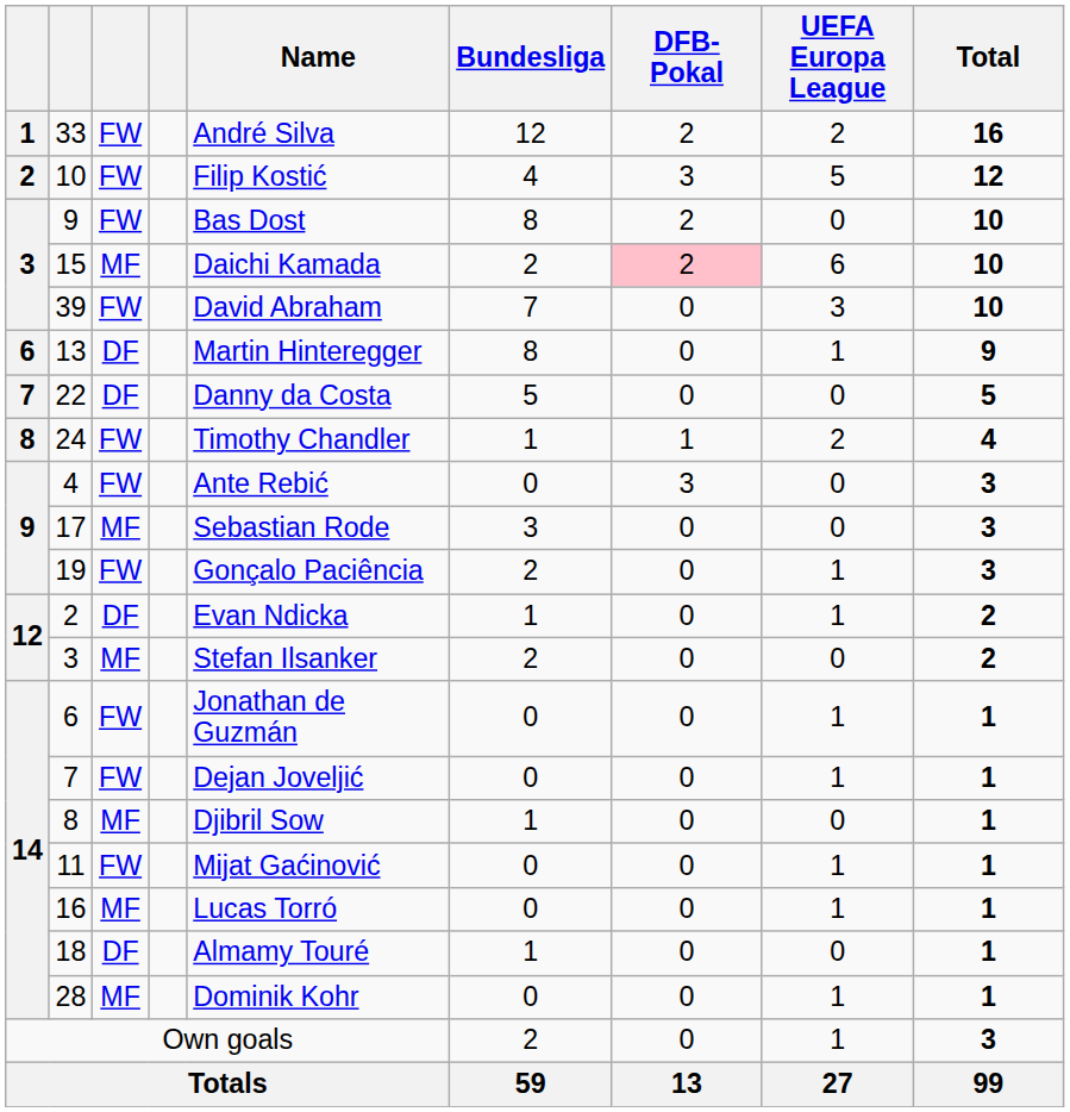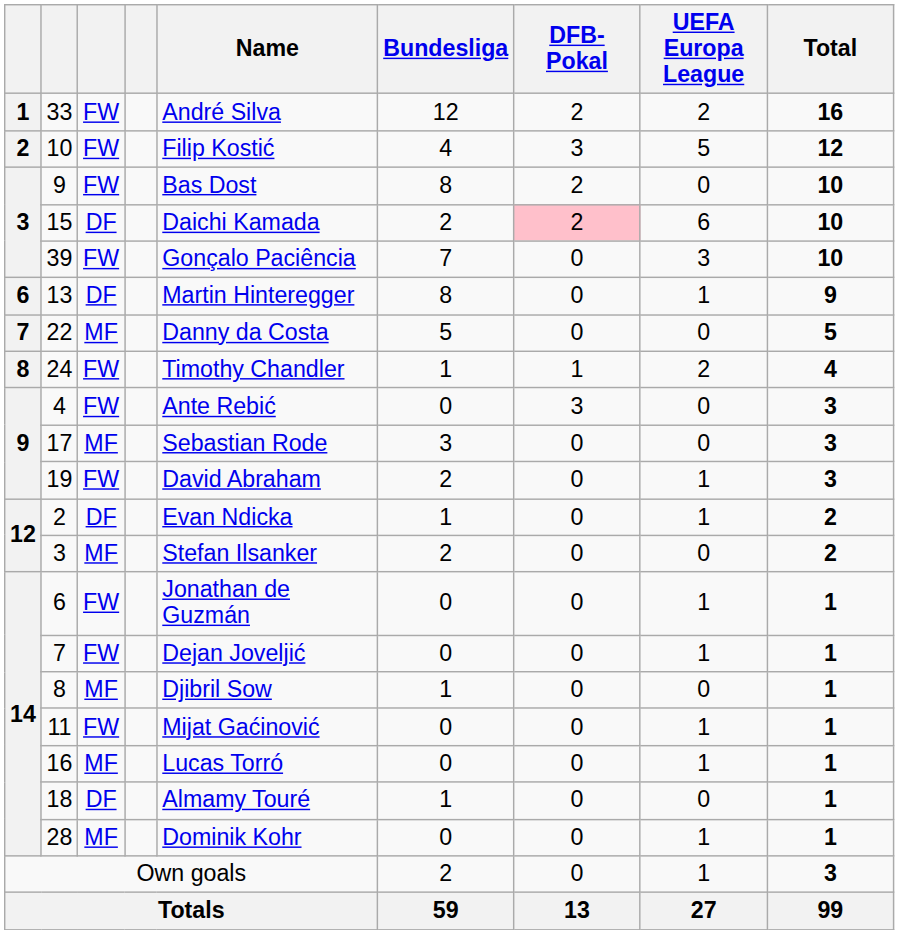 <table class="wikitable" style="text-align:center">
 <tr>
 <th width=15></th>
 <th width=15></th>
 <th width=15></th>
 <th width=15></th>
 <th width=145>Name</th>
 <th width=80><a href='#'>Bundesliga</a></th>
 <th width=80><a href='#'>DFB-Pokal</a></th>
 <th width=80><a href='#'>UEFA Europa League</a></th>
 <th width=80>Total</th>
 </tr>
 <tr>
 <th>1</th>
 <td>33</td>
 <td><a href='#'>FW</a></td>
 <td></td>
 <td align=left><a href='#'>André Silva</a></td>
 <td>12</td>
 <td>2</td>
 <td>2</td>
 <td><strong>16</strong></td>
 </tr>
 <tr>
 <th>2</th>
 <td>10</td>
 <td><a href='#'>FW</a></td>
 <td></td>
 <td align=left><a href='#'>Filip Kostić</a></td>
 <td>4</td>
 <td>3</td>
 <td>5</td>
 <td><strong>12</strong></td>
 </tr>
 <tr>
 <th rowspan=3>3</th>
 <td>9</td>
 <td><a href='#'>FW</a></td>
 <td></td>
 <td align=left><a href='#'>Bas Dost</a></td>
 <td>8</td>
 <td>2</td>
 <td>0</td>
 <td><strong>10</strong></td>
 </tr>
 <tr>
 <td>15</td>
-<td><a href='#'>MF</a></td>
+<td><a href='#'>DF</a></td>
 <td></td>
 <td align=left><a href='#'>Daichi Kamada</a></td>
 <td>2</td>
 <td style="background: pink;">2</td>
 <td>6</td>
 <td><strong>10</strong></td>
 </tr>
 <tr>
 <td>39</td>
 <td><a href='#'>FW</a></td>
 <td></td>
-<td align=left><a href='#'>David Abraham</a></td>
+<td align=left><a href='#'>Gonçalo Paciência</a></td>
 <td>7</td>
 <td>0</td>
 <td>3</td>
 <td><strong>10</strong></td>
 </tr>
 <tr>
 <th>6</th>
 <td>13</td>
 <td><a href='#'>DF</a></td>
 <td></td>
 <td align=left><a href='#'>Martin Hinteregger</a></td>
 <td>8</td>
 <td>0</td>
 <td>1</td>
 <td><strong>9</strong></td>
 </tr>
 <tr>
 <th>7</th>
 <td>22</td>
-<td><a href='#'>DF</a></td>
+<td><a href='#'>MF</a></td>
 <td></td>
 <td align=left><a href='#'>Danny da Costa</a></td>
 <td>5</td>
 <td>0</td>
 <td>0</td>
 <td><strong>5</strong></td>
 </tr>
 <tr>
 <th>8</th>
 <td>24</td>
 <td><a href='#'>FW</a></td>
 <td></td>
 <td align=left><a href='#'>Timothy Chandler</a></td>
 <td>1</td>
 <td>1</td>
 <td>2</td>
 <td><strong>4</strong></td>
 </tr>
 <tr>
 <th rowspan=3>9</th>
 <td>4</td>
 <td><a href='#'>FW</a></td>
 <td></td>
 <td align=left><a href='#'>Ante Rebić</a></td>
 <td>0</td>
 <td>3</td>
 <td>0</td>
 <td><strong>3</strong></td>
 </tr>
 <tr>
 <td>17</td>
 <td><a href='#'>MF</a></td>
 <td></td>
 <td align=left><a href='#'>Sebastian Rode</a></td>
 <td>3</td>
 <td>0</td>
 <td>0</td>
 <td><strong>3</strong></td>
 </tr>
 <tr>
 <td>19</td>
 <td><a href='#'>FW</a></td>
 <td></td>
-<td align=left><a href='#'>Gonçalo Paciência</a></td>
+<td align=left><a href='#'>David Abraham</a></td>
 <td>2</td>
 <td>0</td>
 <td>1</td>
 <td><strong>3</strong></td>
 </tr>
 <tr>
 <th rowspan=2>12</th>
 <td>2</td>
 <td><a href='#'>DF</a></td>
 <td></td>
 <td align=left><a href='#'>Evan Ndicka</a></td>
 <td>1</td>
 <td>0</td>
 <td>1</td>
 <td><strong>2</strong></td>
 </tr>
 <tr>
 <td>3</td>
 <td><a href='#'>MF</a></td>
 <td></td>
 <td align=left><a href='#'>Stefan Ilsanker</a></td>
 <td>2</td>
 <td>0</td>
 <td>0</td>
 <td><strong>2</strong></td>
 </tr>
 <tr>
 <th rowspan=7>14</th>
 <td>6</td>
 <td><a href='#'>FW</a></td>
 <td></td>
 <td align=left><a href='#'>Jonathan de Guzmán</a></td>
 <td>0</td>
 <td>0</td>
 <td>1</td>
 <td><strong>1</strong></td>
 </tr>
 <tr>
 <td>7</td>
 <td><a href='#'>FW</a></td>
 <td></td>
 <td align=left><a href='#'>Dejan Joveljić</a></td>
 <td>0</td>
 <td>0</td>
 <td>1</td>
 <td><strong>1</strong></td>
 </tr>
 <tr>
 <td>8</td>
 <td><a href='#'>MF</a></td>
 <td></td>
 <td align=left><a href='#'>Djibril Sow</a></td>
 <td>1</td>
 <td>0</td>
 <td>0</td>
 <td><strong>1</strong></td>
 </tr>
 <tr>
 <td>11</td>
 <td><a href='#'>FW</a></td>
 <td></td>
 <td align=left><a href='#'>Mijat Gaćinović</a></td>
 <td>0</td>
 <td>0</td>
 <td>1</td>
 <td><strong>1</strong></td>
 </tr>
 <tr>
 <td>16</td>
 <td><a href='#'>MF</a></td>
 <td></td>
 <td align=left><a href='#'>Lucas Torró</a></td>
 <td>0</td>
 <td>0</td>
 <td>1</td>
 <td><strong>1</strong></td>
 </tr>
 <tr>
 <td>18</td>
 <td><a href='#'>DF</a></td>
 <td></td>
 <td align=left><a href='#'>Almamy Touré</a></td>
 <td>1</td>
 <td>0</td>
 <td>0</td>
 <td><strong>1</strong></td>
 </tr>
 <tr>
 <td>28</td>
 <td><a href='#'>MF</a></td>
 <td></td>
 <td align=left><a href='#'>Dominik Kohr</a></td>
 <td>0</td>
 <td>0</td>
 <td>1</td>
 <td><strong>1</strong></td>
 </tr>
 <tr class="sortbottom">
 <td colspan=5>Own goals</td>
 <td>2</td>
 <td>0</td>
 <td>1</td>
 <td><strong>3</strong></td>
 </tr>
 <tr>
 <th colspan=5>Totals</th>
 <th>59</th>
 <th>13</th>
 <th>27</th>
 <th>99</th>
 </tr>
 </table>
